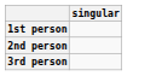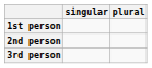 <table class="wikitable">
 <tr>
 <th></th>
 <th>singular</th>
+<th>plural</th>
 </tr>
 <tr>
 <th>1st person</th>
+<td></td>
 <td></td>
 </tr>
 <tr>
 <th>2nd person</th>
 <td></td>
+<td></td>
 </tr>
 <tr>
 <th>3rd person</th>
 <td></td>
+<td></td>
 </tr>
 </table>
